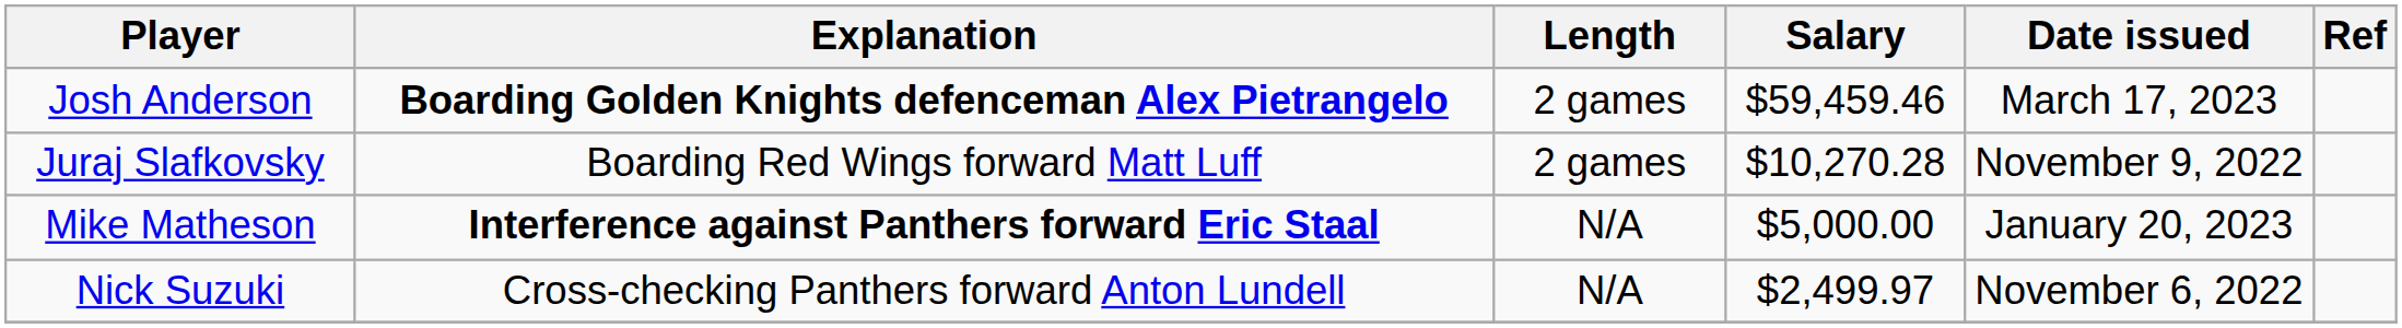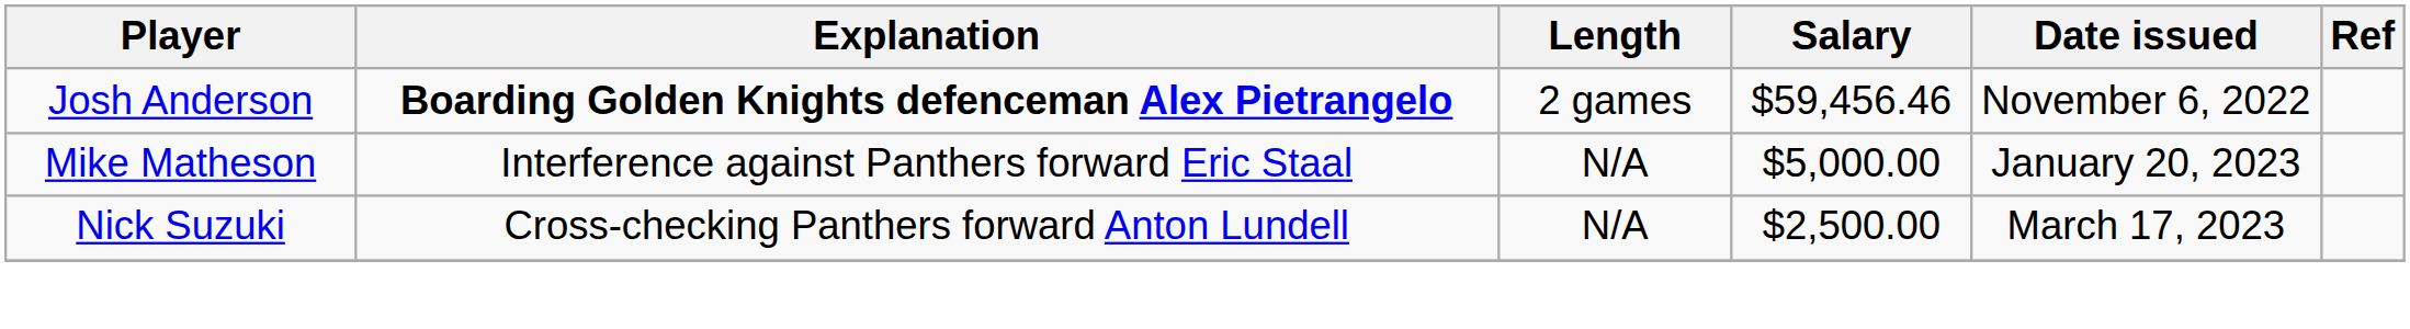 <table class="wikitable" style="width:60em; text-align:center;">
 <tr>
 <th style="width:15%;">Player</th>
 <th style="width:50%;">Explanation</th>
 <th style="width:10%;">Length</th>
 <th style="width:10%;">Salary</th>
 <th style="width:15%;">Date issued</th>
 <th>Ref</th>
 </tr>
 <tr>
 <td><a href='#'> Josh Anderson</a></td>
 <td><strong>Boarding Golden Knights defenceman <a href='#'>Alex Pietrangelo</a></strong></td>
 <td>2 games</td>
-<td>$59,459.46</td>
-<td>March 17, 2023</td>
-<td></td>
-</tr>
-<tr>
-<td><a href='#'>Juraj Slafkovsky</a></td>
-<td>Boarding Red Wings forward <a href='#'>Matt Luff</a></td>
-<td>2 games</td>
-<td>$10,270.28</td>
-<td>November 9, 2022</td>
+<td>$59,456.46</td>
+<td>November 6, 2022</td>
 <td></td>
 </tr>
 <tr>
 <td><a href='#'>Mike Matheson</a></td>
-<td><strong>Interference against Panthers forward <a href='#'>Eric Staal</a></strong></td>
+<td>Interference against Panthers forward <a href='#'>Eric Staal</a></td>
 <td>N/A</td>
 <td>$5,000.00</td>
 <td>January 20, 2023</td>
 <td></td>
 </tr>
 <tr>
 <td><a href='#'>Nick Suzuki</a></td>
 <td>Cross-checking Panthers forward <a href='#'>Anton Lundell</a></td>
 <td>N/A</td>
-<td>$2,499.97</td>
-<td>November 6, 2022</td>
+<td>$2,500.00</td>
+<td>March 17, 2023</td>
 <td></td>
 </tr>
 <tr>
 </tr>
 </table>
